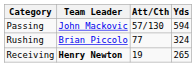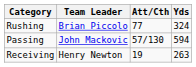 <table class="wikitable">
 <tr>
 <th>Category</th>
 <th>Team Leader</th>
 <th>Att/Cth</th>
 <th>Yds</th>
-</tr>
-<tr style="background: ##ddffdd;">
-<td>Passing</td>
-<td><a href='#'>John Mackovic</a></td>
-<td>57/130</td>
-<td>594</td>
 </tr>
 <tr style="background: ##ffdddd;">
 <td>Rushing</td>
 <td><a href='#'>Brian Piccolo</a></td>
 <td>77</td>
 <td>324</td>
 </tr>
 <tr style="background: ##ddffdd;">
+<td>Passing</td>
+<td><a href='#'>John Mackovic</a></td>
+<td>57/130</td>
+<td>594</td>
+</tr>
+<tr style="background: ##ddffdd;">
 <td>Receiving</td>
-<td><strong>Henry Newton</strong></td>
+<td>Henry Newton</td>
 <td>19</td>
-<td>265</td>
+<td>263</td>
 </tr>
 </table>
